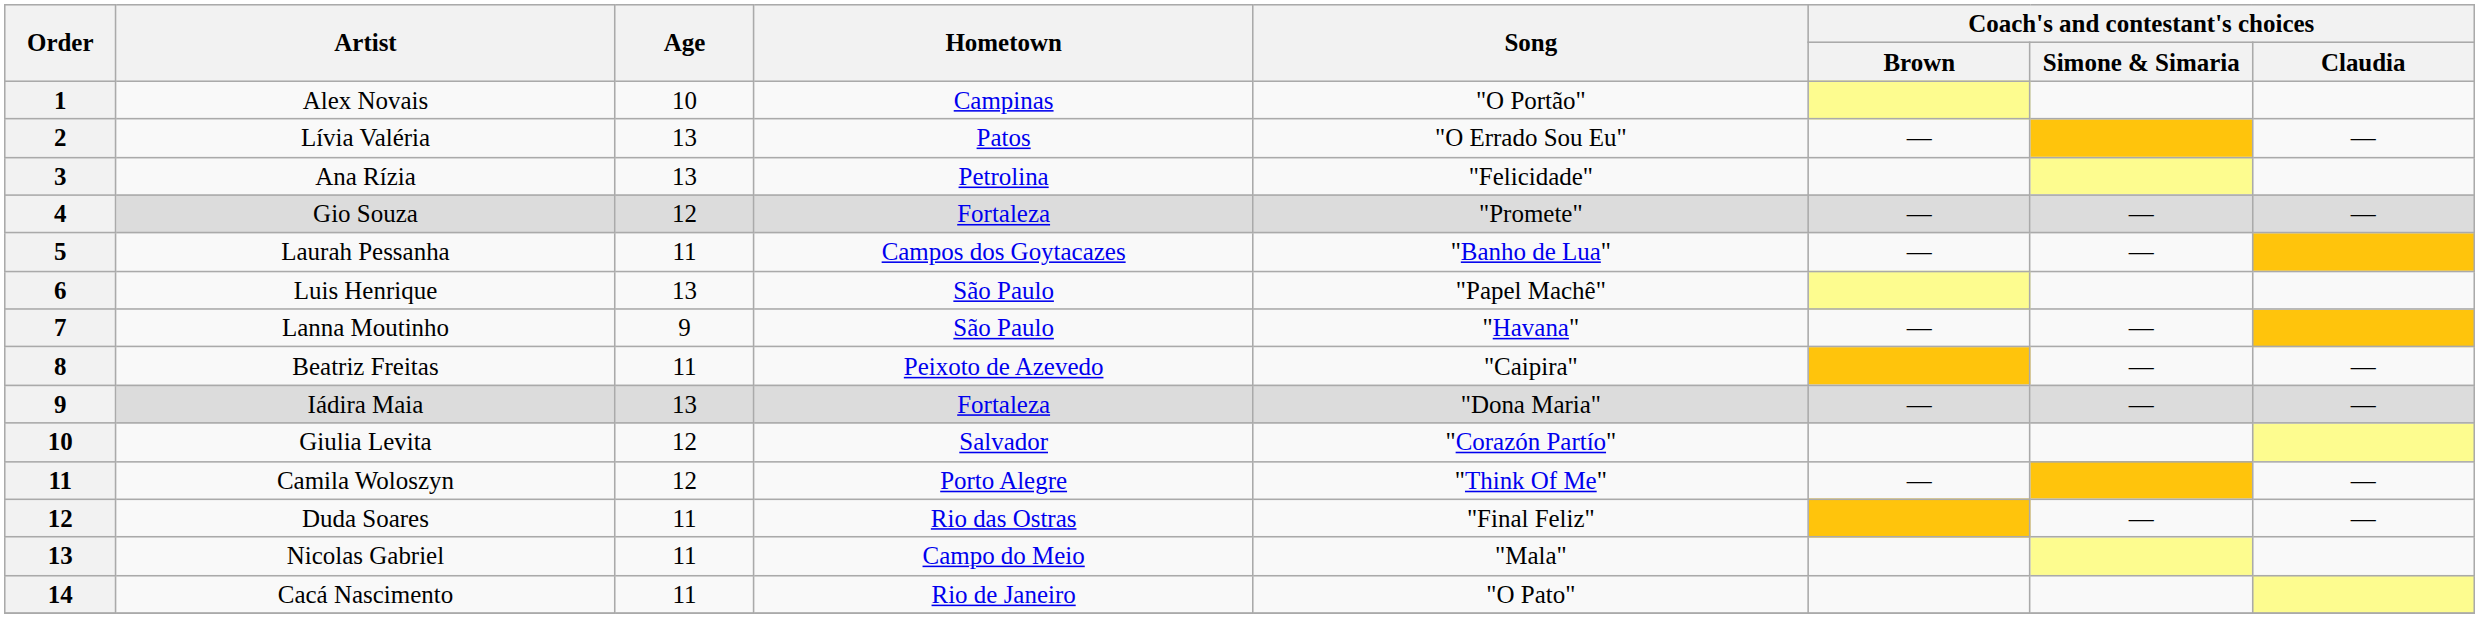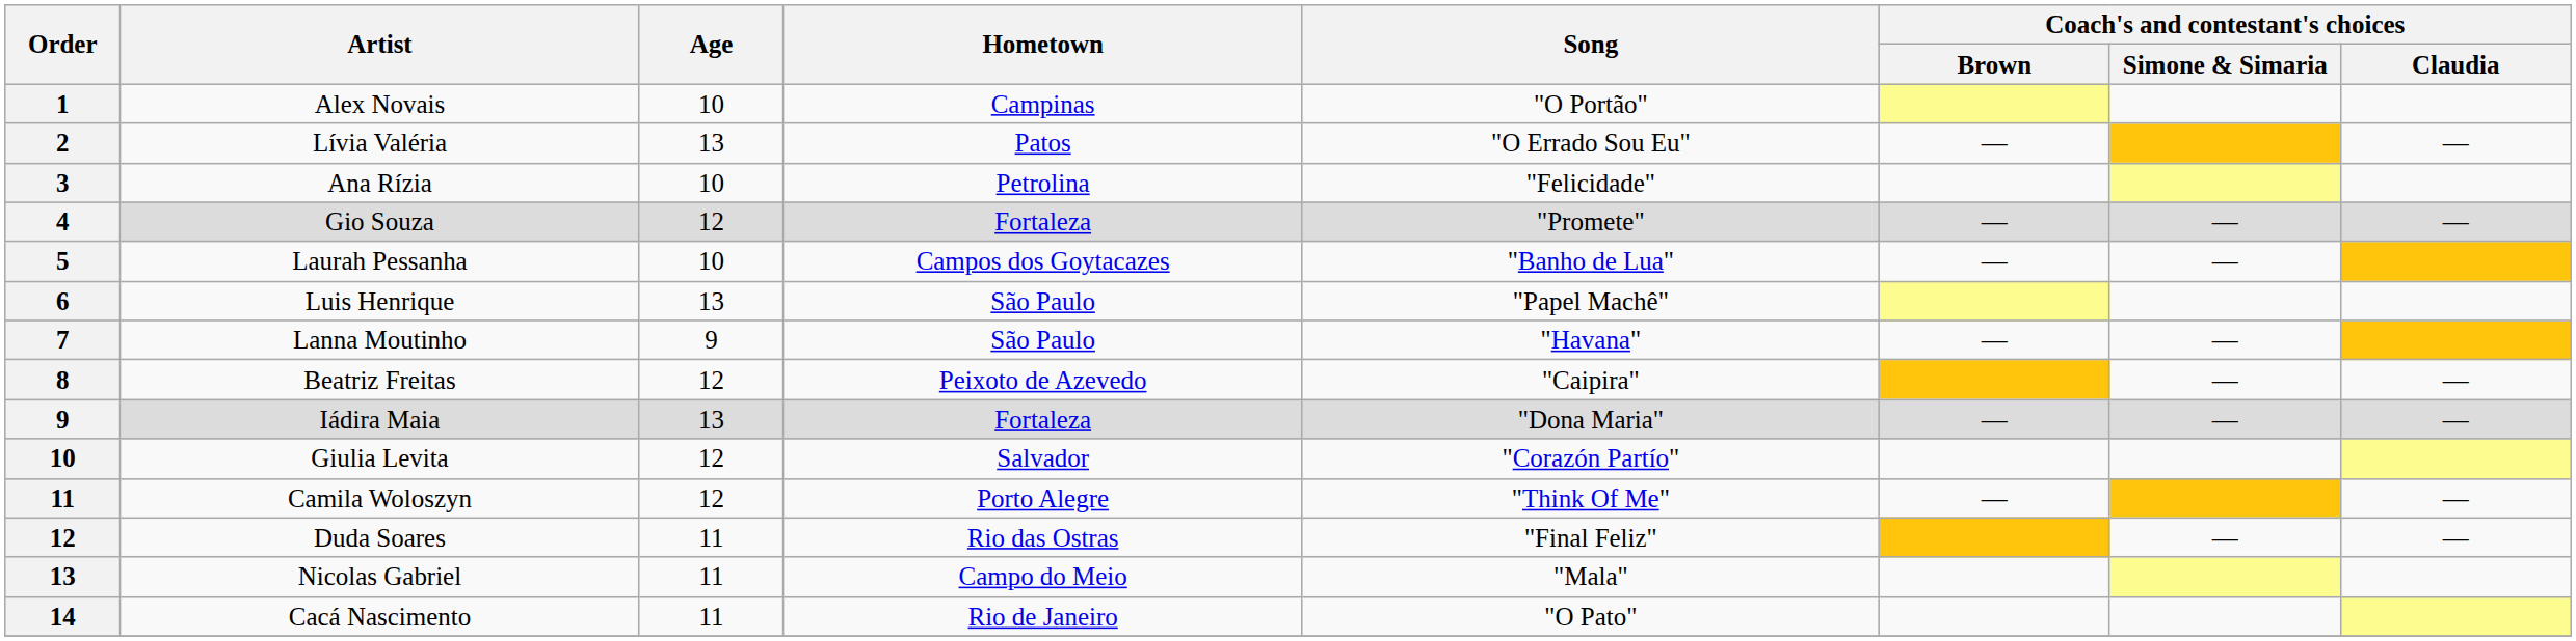 <table class="wikitable" style="text-align:center; line-height:17px; width:100%;">
 <tr>
 <th scope="col" rowspan=2 width="04%">Order</th>
 <th scope="col" rowspan=2 width="18%">Artist</th>
 <th scope="col" rowspan=2 width="05%">Age</th>
 <th scope="col" rowspan=2 width="18%">Hometown</th>
 <th scope="col" rowspan=2 width="20%">Song</th>
 <th scope="col" colspan=3 width="24%">Coach's and contestant's choices</th>
 </tr>
 <tr>
 <th width="08%">Brown</th>
 <th width="08%">Simone & Simaria</th>
 <th width="08%">Claudia</th>
 </tr>
 <tr>
 <th>1</th>
 <td>Alex Novais</td>
 <td>10</td>
 <td><a href='#'>Campinas</a></td>
 <td>"O Portão"</td>
 <td bgcolor=FDFC8F><strong></strong></td>
 <td><strong></strong></td>
 <td><strong></strong></td>
 </tr>
 <tr>
 <th>2</th>
 <td>Lívia Valéria</td>
 <td>13</td>
 <td><a href='#'>Patos</a></td>
 <td>"O Errado Sou Eu"</td>
 <td>—</td>
 <td bgcolor=FFC40C><strong></strong></td>
 <td>—</td>
 </tr>
 <tr>
 <th>3</th>
 <td>Ana Rízia</td>
-<td>13</td>
+<td>10</td>
 <td><a href='#'>Petrolina</a></td>
 <td>"Felicidade"</td>
 <td><strong></strong></td>
 <td bgcolor=FDFC8F><strong></strong></td>
 <td><strong></strong></td>
 </tr>
 <tr bgcolor=DCDCDC>
 <th>4</th>
 <td>Gio Souza</td>
 <td>12</td>
 <td><a href='#'>Fortaleza</a></td>
 <td>"Promete"</td>
 <td>—</td>
 <td>—</td>
 <td>—</td>
 </tr>
 <tr>
 <th>5</th>
 <td>Laurah Pessanha</td>
-<td>11</td>
+<td>10</td>
 <td><a href='#'>Campos dos Goytacazes</a></td>
 <td>"<a href='#'>Banho de Lua</a>"</td>
 <td>—</td>
 <td>—</td>
 <td bgcolor=FFC40C><strong></strong></td>
 </tr>
 <tr>
 <th>6</th>
 <td>Luis Henrique</td>
 <td>13</td>
 <td><a href='#'>São Paulo</a></td>
 <td>"Papel Machê"</td>
 <td bgcolor=FDFC8F><strong></strong></td>
 <td><strong></strong></td>
 <td><strong></strong></td>
 </tr>
 <tr>
 <th>7</th>
 <td>Lanna Moutinho</td>
 <td>9</td>
 <td><a href='#'>São Paulo</a></td>
 <td>"<a href='#'>Havana</a>"</td>
 <td>—</td>
 <td>—</td>
 <td bgcolor=FFC40C><strong></strong></td>
 </tr>
 <tr>
 <th>8</th>
 <td>Beatriz Freitas</td>
-<td>11</td>
+<td>12</td>
 <td><a href='#'>Peixoto de Azevedo</a></td>
 <td>"Caipira"</td>
 <td bgcolor=FFC40C><strong></strong></td>
 <td>—</td>
 <td>—</td>
 </tr>
 <tr bgcolor=DCDCDC>
 <th>9</th>
 <td>Iádira Maia</td>
 <td>13</td>
 <td><a href='#'>Fortaleza</a></td>
 <td>"Dona Maria"</td>
 <td>—</td>
 <td>—</td>
 <td>—</td>
 </tr>
 <tr>
 <th>10</th>
 <td>Giulia Levita</td>
 <td>12</td>
 <td><a href='#'>Salvador</a></td>
 <td>"<a href='#'>Corazón Partío</a>"</td>
 <td><strong></strong></td>
 <td><strong></strong></td>
 <td bgcolor=FDFC8F><strong></strong></td>
 </tr>
 <tr>
 <th>11</th>
 <td>Camila Woloszyn</td>
 <td>12</td>
 <td><a href='#'>Porto Alegre</a></td>
 <td>"<a href='#'>Think Of Me</a>"</td>
 <td>—</td>
 <td bgcolor=FFC40C><strong></strong></td>
 <td>—</td>
 </tr>
 <tr>
 <th>12</th>
 <td>Duda Soares</td>
 <td>11</td>
 <td><a href='#'>Rio das Ostras</a></td>
 <td>"Final Feliz"</td>
 <td bgcolor=FFC40C><strong></strong></td>
 <td>—</td>
 <td>—</td>
 </tr>
 <tr>
 <th>13</th>
 <td>Nicolas Gabriel</td>
 <td>11</td>
 <td><a href='#'>Campo do Meio</a></td>
 <td>"Mala"</td>
 <td><strong></strong></td>
 <td bgcolor=FDFC8F><strong></strong></td>
 <td><strong></strong></td>
 </tr>
 <tr>
 <th>14</th>
 <td>Cacá Nascimento</td>
 <td>11</td>
 <td><a href='#'>Rio de Janeiro</a></td>
 <td>"O Pato"</td>
 <td><strong></strong></td>
 <td><strong></strong></td>
 <td bgcolor=FDFC8F><strong></strong></td>
 </tr>
 <tr>
 </tr>
 </table>
